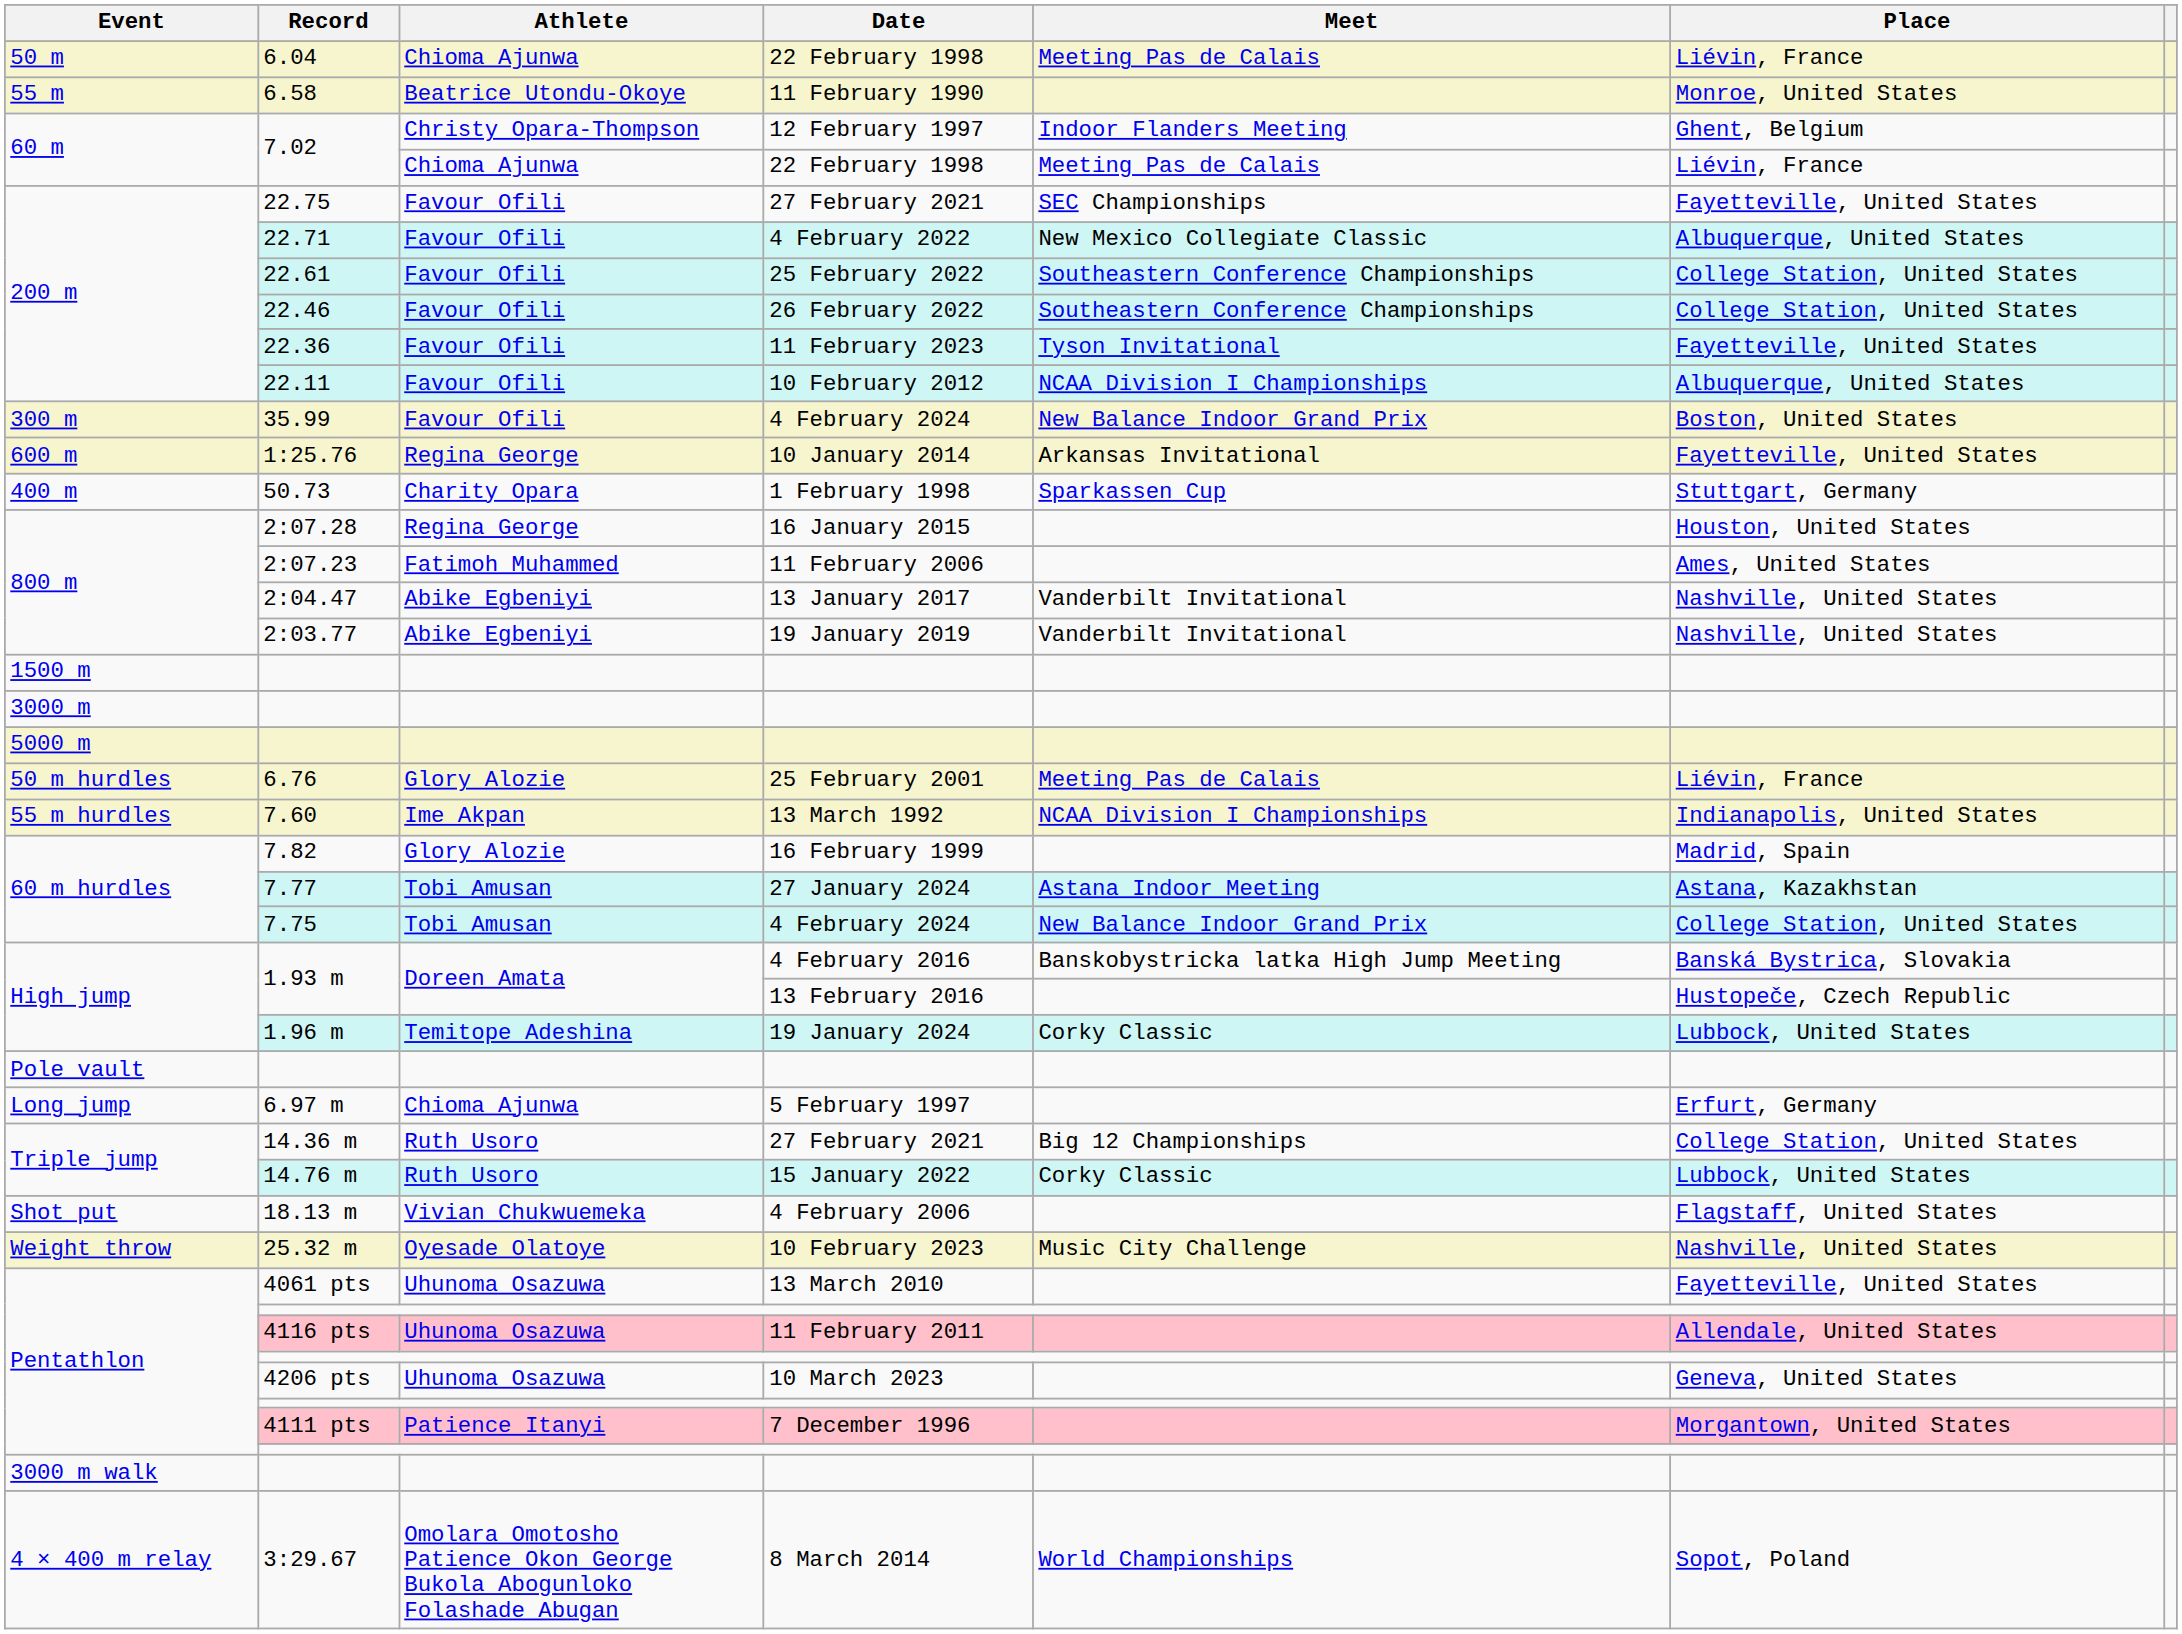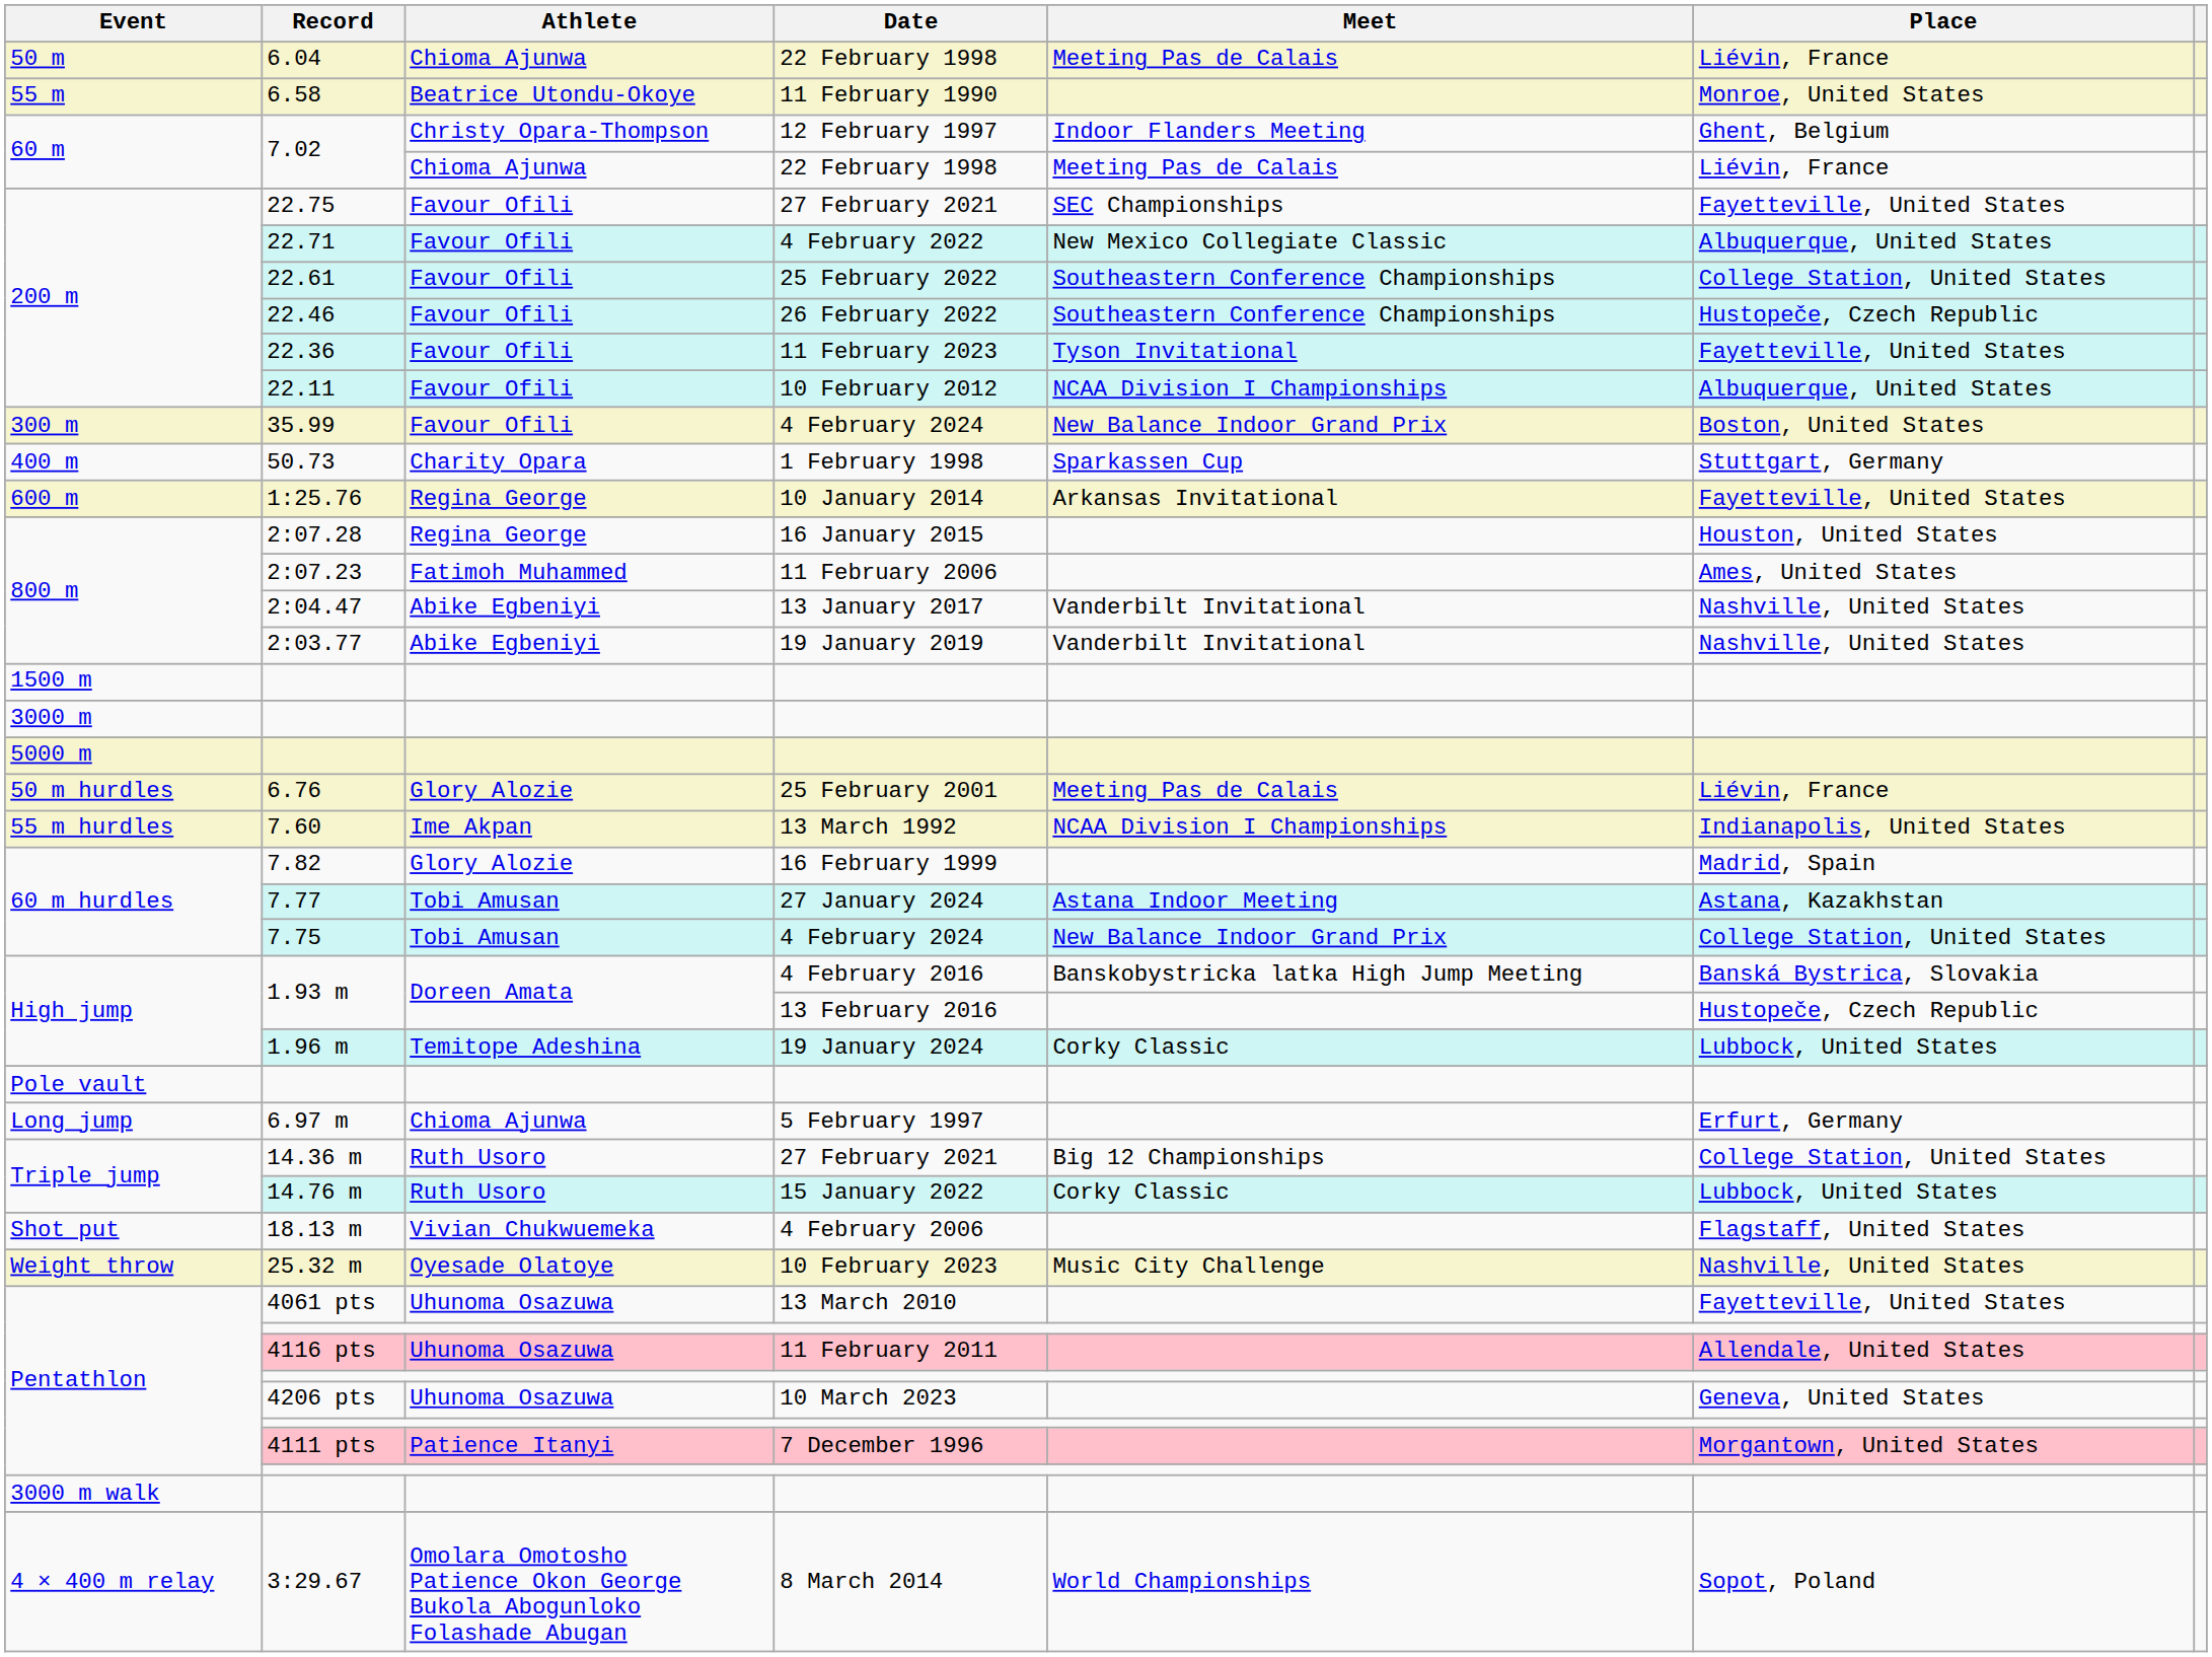 <table class="wikitable" style="font-size:95%; width: 95%;">
 <tr>
 <th>Event</th>
 <th>Record</th>
 <th>Athlete</th>
 <th>Date</th>
 <th>Meet</th>
 <th>Place</th>
 <th></th>
 </tr>
 <tr style="background:#f6F5CE;">
 <td><a href='#'>50 m</a></td>
 <td>6.04</td>
 <td><a href='#'>Chioma Ajunwa</a></td>
 <td>22 February 1998</td>
 <td><a href='#'>Meeting Pas de Calais</a></td>
 <td><a href='#'>Liévin</a>, France</td>
 <td></td>
 </tr>
 <tr style="background:#f6F5CE;">
 <td><a href='#'>55 m</a></td>
 <td>6.58</td>
 <td><a href='#'>Beatrice Utondu-Okoye</a></td>
 <td>11 February 1990</td>
 <td></td>
 <td><a href='#'>Monroe</a>, United States</td>
 <td></td>
 </tr>
 <tr>
 <td rowspan=2><a href='#'>60 m</a></td>
 <td rowspan=2>7.02</td>
 <td><a href='#'>Christy Opara-Thompson</a></td>
 <td>12 February 1997</td>
 <td><a href='#'>Indoor Flanders Meeting</a></td>
 <td><a href='#'>Ghent</a>, Belgium</td>
 <td></td>
 </tr>
 <tr>
 <td><a href='#'>Chioma Ajunwa</a></td>
 <td>22 February 1998</td>
 <td><a href='#'>Meeting Pas de Calais</a></td>
 <td><a href='#'>Liévin</a>, France</td>
 <td></td>
 </tr>
 <tr>
 <td rowspan=6><a href='#'>200 m</a></td>
 <td>22.75</td>
 <td><a href='#'>Favour Ofili</a></td>
 <td>27 February 2021</td>
 <td><a href='#'>SEC</a> Championships</td>
 <td><a href='#'>Fayetteville</a>, United States</td>
 <td></td>
 </tr>
 <tr bgcolor=#CEF6F5>
 <td>22.71 </td>
 <td><a href='#'>Favour Ofili</a></td>
 <td>4 February 2022</td>
 <td>New Mexico Collegiate Classic</td>
 <td><a href='#'>Albuquerque</a>, United States</td>
 <td></td>
 </tr>
 <tr bgcolor=#CEF6F5>
 <td>22.61</td>
 <td><a href='#'>Favour Ofili</a></td>
 <td>25 February 2022</td>
 <td><a href='#'>Southeastern Conference</a> Championships</td>
 <td><a href='#'>College Station</a>, United States</td>
 <td></td>
 </tr>
 <tr bgcolor=#CEF6F5>
 <td>22.46</td>
 <td><a href='#'>Favour Ofili</a></td>
 <td>26 February 2022</td>
 <td><a href='#'>Southeastern Conference</a> Championships</td>
-<td><a href='#'>College Station</a>, United States</td>
+<td><a href='#'>Hustopeče</a>, Czech Republic</td>
 <td></td>
 </tr>
 <tr bgcolor=#CEF6F5>
 <td>22.36</td>
 <td><a href='#'>Favour Ofili</a></td>
 <td>11 February 2023</td>
 <td><a href='#'>Tyson Invitational</a></td>
 <td><a href='#'>Fayetteville</a>, United States</td>
 <td></td>
 </tr>
 <tr bgcolor=#CEF6F5>
 <td>22.11 </td>
 <td><a href='#'>Favour Ofili</a></td>
 <td>10 February 2012</td>
 <td><a href='#'>NCAA Division I Championships</a></td>
 <td><a href='#'>Albuquerque</a>, United States</td>
 <td></td>
 </tr>
 <tr style="background:#f6F5CE;">
 <td><a href='#'>300 m</a></td>
 <td>35.99</td>
 <td><a href='#'>Favour Ofili</a></td>
 <td>4 February 2024</td>
 <td><a href='#'>New Balance Indoor Grand Prix</a></td>
 <td><a href='#'>Boston</a>, United States</td>
 <td></td>
 </tr>
+<tr>
+<td><a href='#'>400 m</a></td>
+<td>50.73</td>
+<td><a href='#'>Charity Opara</a></td>
+<td>1 February 1998</td>
+<td><a href='#'>Sparkassen Cup</a></td>
+<td><a href='#'>Stuttgart</a>, Germany</td>
+<td></td>
+</tr>
 <tr style="background:#f6F5CE;">
 <td><a href='#'>600 m</a></td>
 <td>1:25.76</td>
 <td><a href='#'>Regina George</a></td>
 <td>10 January 2014</td>
 <td>Arkansas Invitational</td>
 <td><a href='#'>Fayetteville</a>, United States</td>
-<td></td>
-</tr>
-<tr>
-<td><a href='#'>400 m</a></td>
-<td>50.73</td>
-<td><a href='#'>Charity Opara</a></td>
-<td>1 February 1998</td>
-<td><a href='#'>Sparkassen Cup</a></td>
-<td><a href='#'>Stuttgart</a>, Germany</td>
 <td></td>
 </tr>
 <tr>
 <td rowspan=4><a href='#'>800 m</a></td>
 <td>2:07.28</td>
 <td><a href='#'>Regina George</a></td>
 <td>16 January 2015</td>
 <td></td>
 <td><a href='#'>Houston</a>, United States</td>
 <td></td>
 </tr>
 <tr>
 <td>2:07.23 </td>
 <td><a href='#'>Fatimoh Muhammed</a></td>
 <td>11 February 2006</td>
 <td></td>
 <td><a href='#'>Ames</a>, United States</td>
 <td></td>
 </tr>
 <tr>
 <td>2:04.47 </td>
 <td><a href='#'>Abike Egbeniyi</a></td>
 <td>13 January 2017</td>
 <td>Vanderbilt Invitational</td>
 <td><a href='#'>Nashville</a>, United States</td>
 <td></td>
 </tr>
 <tr>
 <td>2:03.77 </td>
 <td><a href='#'>Abike Egbeniyi</a></td>
 <td>19 January 2019</td>
 <td>Vanderbilt Invitational</td>
 <td><a href='#'>Nashville</a>, United States</td>
 <td></td>
 </tr>
 <tr>
 <td><a href='#'>1500 m</a></td>
 <td></td>
 <td></td>
 <td></td>
 <td></td>
 <td></td>
 <td></td>
 </tr>
 <tr>
 <td><a href='#'>3000 m</a></td>
 <td></td>
 <td></td>
 <td></td>
 <td></td>
 <td></td>
 <td></td>
 </tr>
 <tr style="background:#f6F5CE;">
 <td><a href='#'>5000 m</a></td>
 <td></td>
 <td></td>
 <td></td>
 <td></td>
 <td></td>
 <td></td>
 </tr>
 <tr style="background:#f6F5CE;">
 <td><a href='#'>50 m hurdles</a></td>
 <td>6.76</td>
 <td><a href='#'>Glory Alozie</a></td>
 <td>25 February 2001</td>
 <td><a href='#'>Meeting Pas de Calais</a></td>
 <td><a href='#'>Liévin</a>, France</td>
 <td></td>
 </tr>
 <tr style="background:#f6F5CE;">
 <td><a href='#'>55 m hurdles</a></td>
 <td>7.60</td>
 <td><a href='#'>Ime Akpan</a></td>
 <td>13 March 1992</td>
 <td><a href='#'>NCAA Division I Championships</a></td>
 <td><a href='#'>Indianapolis</a>, United States</td>
 <td></td>
 </tr>
 <tr>
 <td rowspan=3><a href='#'>60 m hurdles</a></td>
 <td>7.82</td>
 <td><a href='#'>Glory Alozie</a></td>
 <td>16 February 1999</td>
 <td></td>
 <td><a href='#'>Madrid</a>, Spain</td>
 <td></td>
 </tr>
 <tr bgcolor=#CEF6F5>
 <td>7.77</td>
 <td><a href='#'>Tobi Amusan</a></td>
 <td>27 January 2024</td>
 <td><a href='#'>Astana Indoor Meeting</a></td>
 <td><a href='#'>Astana</a>, Kazakhstan</td>
 <td></td>
 </tr>
 <tr bgcolor=#CEF6F5>
 <td>7.75</td>
 <td><a href='#'>Tobi Amusan</a></td>
 <td>4 February 2024</td>
 <td><a href='#'>New Balance Indoor Grand Prix</a></td>
 <td><a href='#'>College Station</a>, United States</td>
 <td></td>
 </tr>
 <tr>
 <td rowspan=3><a href='#'>High jump</a></td>
 <td rowspan=2>1.93 m</td>
 <td rowspan=2><a href='#'>Doreen Amata</a></td>
 <td>4 February 2016</td>
 <td>Banskobystricka latka High Jump Meeting</td>
 <td><a href='#'>Banská Bystrica</a>, Slovakia</td>
 <td></td>
 </tr>
 <tr>
 <td>13 February 2016</td>
 <td></td>
 <td><a href='#'>Hustopeče</a>, Czech Republic</td>
 <td></td>
 </tr>
 <tr bgcolor=#CEF6F5>
 <td>1.96 m</td>
 <td><a href='#'>Temitope Adeshina</a></td>
 <td>19 January 2024</td>
 <td>Corky Classic</td>
 <td><a href='#'>Lubbock</a>, United States</td>
 <td></td>
 </tr>
 <tr>
 <td><a href='#'>Pole vault</a></td>
 <td></td>
 <td></td>
 <td></td>
 <td></td>
 <td></td>
 <td></td>
 </tr>
 <tr>
 <td><a href='#'>Long jump</a></td>
 <td>6.97 m</td>
 <td><a href='#'>Chioma Ajunwa</a></td>
 <td>5 February 1997</td>
 <td></td>
 <td><a href='#'>Erfurt</a>, Germany</td>
 <td></td>
 </tr>
 <tr>
 <td rowspan=2><a href='#'>Triple jump</a></td>
 <td>14.36 m</td>
 <td><a href='#'>Ruth Usoro</a></td>
 <td>27 February 2021</td>
 <td>Big 12 Championships</td>
 <td><a href='#'>College Station</a>, United States</td>
 <td></td>
 </tr>
 <tr style="background:#cef6f5;">
 <td>14.76 m</td>
 <td><a href='#'>Ruth Usoro</a></td>
 <td>15 January 2022</td>
 <td>Corky Classic</td>
 <td><a href='#'>Lubbock</a>, United States</td>
 <td></td>
 </tr>
 <tr>
 <td><a href='#'>Shot put</a></td>
 <td>18.13 m </td>
 <td><a href='#'>Vivian Chukwuemeka</a></td>
 <td>4 February 2006</td>
 <td></td>
 <td><a href='#'>Flagstaff</a>, United States</td>
 <td></td>
 </tr>
 <tr style="background:#f6F5CE;">
 <td><a href='#'>Weight throw</a></td>
 <td>25.32 m</td>
 <td><a href='#'>Oyesade Olatoye</a></td>
 <td>10 February 2023</td>
 <td>Music City Challenge</td>
 <td><a href='#'>Nashville</a>, United States</td>
 <td></td>
 </tr>
 <tr>
 <td rowspan=8><a href='#'>Pentathlon</a></td>
 <td>4061 pts</td>
 <td><a href='#'>Uhunoma Osazuwa</a></td>
 <td>13 March 2010</td>
 <td></td>
 <td><a href='#'>Fayetteville</a>, United States</td>
 <td></td>
 </tr>
 <tr>
 <td colspan=5></td>
 <td></td>
 </tr>
 <tr style="background:pink">
 <td>4116 pts</td>
 <td><a href='#'>Uhunoma Osazuwa</a></td>
 <td>11 February 2011</td>
 <td></td>
 <td><a href='#'>Allendale</a>, United States</td>
 <td></td>
 </tr>
 <tr>
 <td colspan=5></td>
 <td></td>
 </tr>
 <tr>
 <td>4206 pts </td>
 <td><a href='#'>Uhunoma Osazuwa</a></td>
 <td>10 March 2023</td>
 <td></td>
 <td><a href='#'>Geneva</a>, United States</td>
 <td></td>
 </tr>
 <tr>
 <td colspan=5></td>
 <td></td>
 </tr>
 <tr style="background:pink">
 <td>4111 pts</td>
 <td><a href='#'>Patience Itanyi</a></td>
 <td>7 December 1996</td>
 <td></td>
 <td><a href='#'>Morgantown</a>, United States</td>
 <td></td>
 </tr>
 <tr>
 <td colspan=5></td>
 <td></td>
 </tr>
 <tr>
 <td><a href='#'>3000 m walk</a></td>
 <td></td>
 <td></td>
 <td></td>
 <td></td>
 <td></td>
 <td></td>
 </tr>
 <tr>
 <td><a href='#'>4 × 400 m relay</a></td>
 <td>3:29.67</td>
 <td><br><a href='#'>Omolara Omotosho</a><br><a href='#'>Patience Okon George</a><br><a href='#'>Bukola Abogunloko</a><br><a href='#'>Folashade Abugan</a></td>
 <td>8 March 2014</td>
 <td><a href='#'>World Championships</a></td>
 <td><a href='#'>Sopot</a>, Poland</td>
 <td></td>
 </tr>
 </table>
